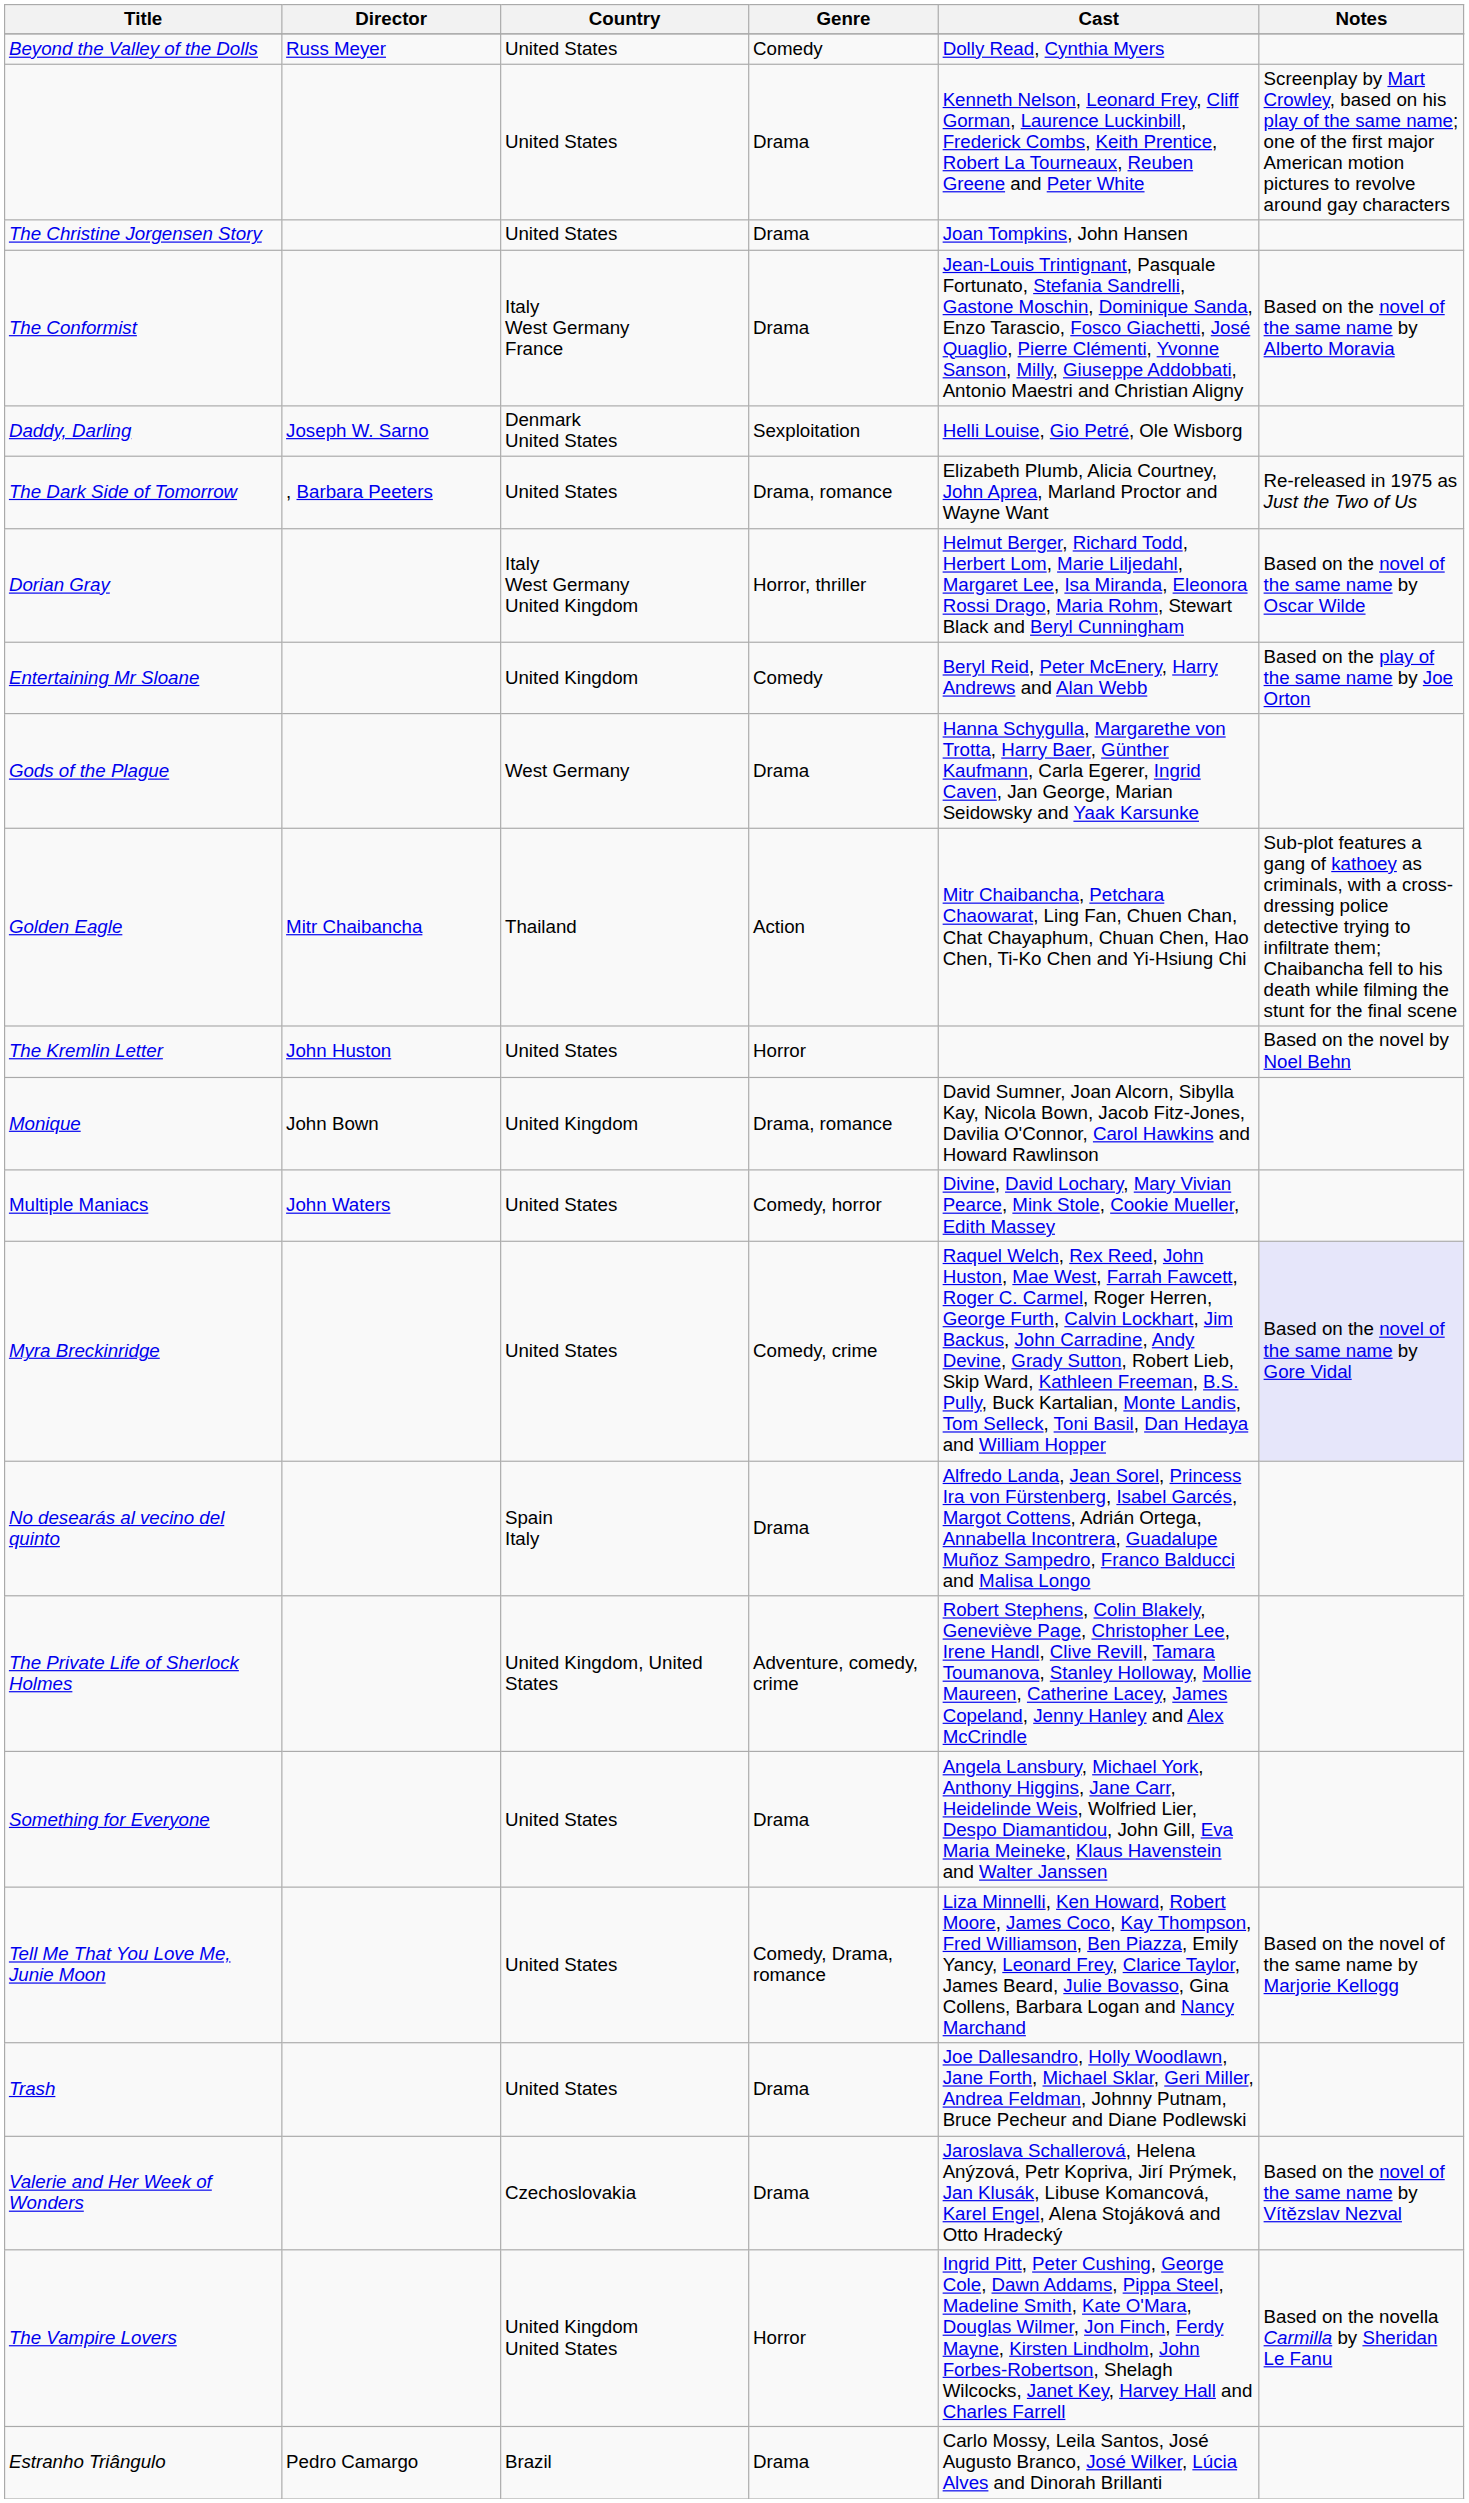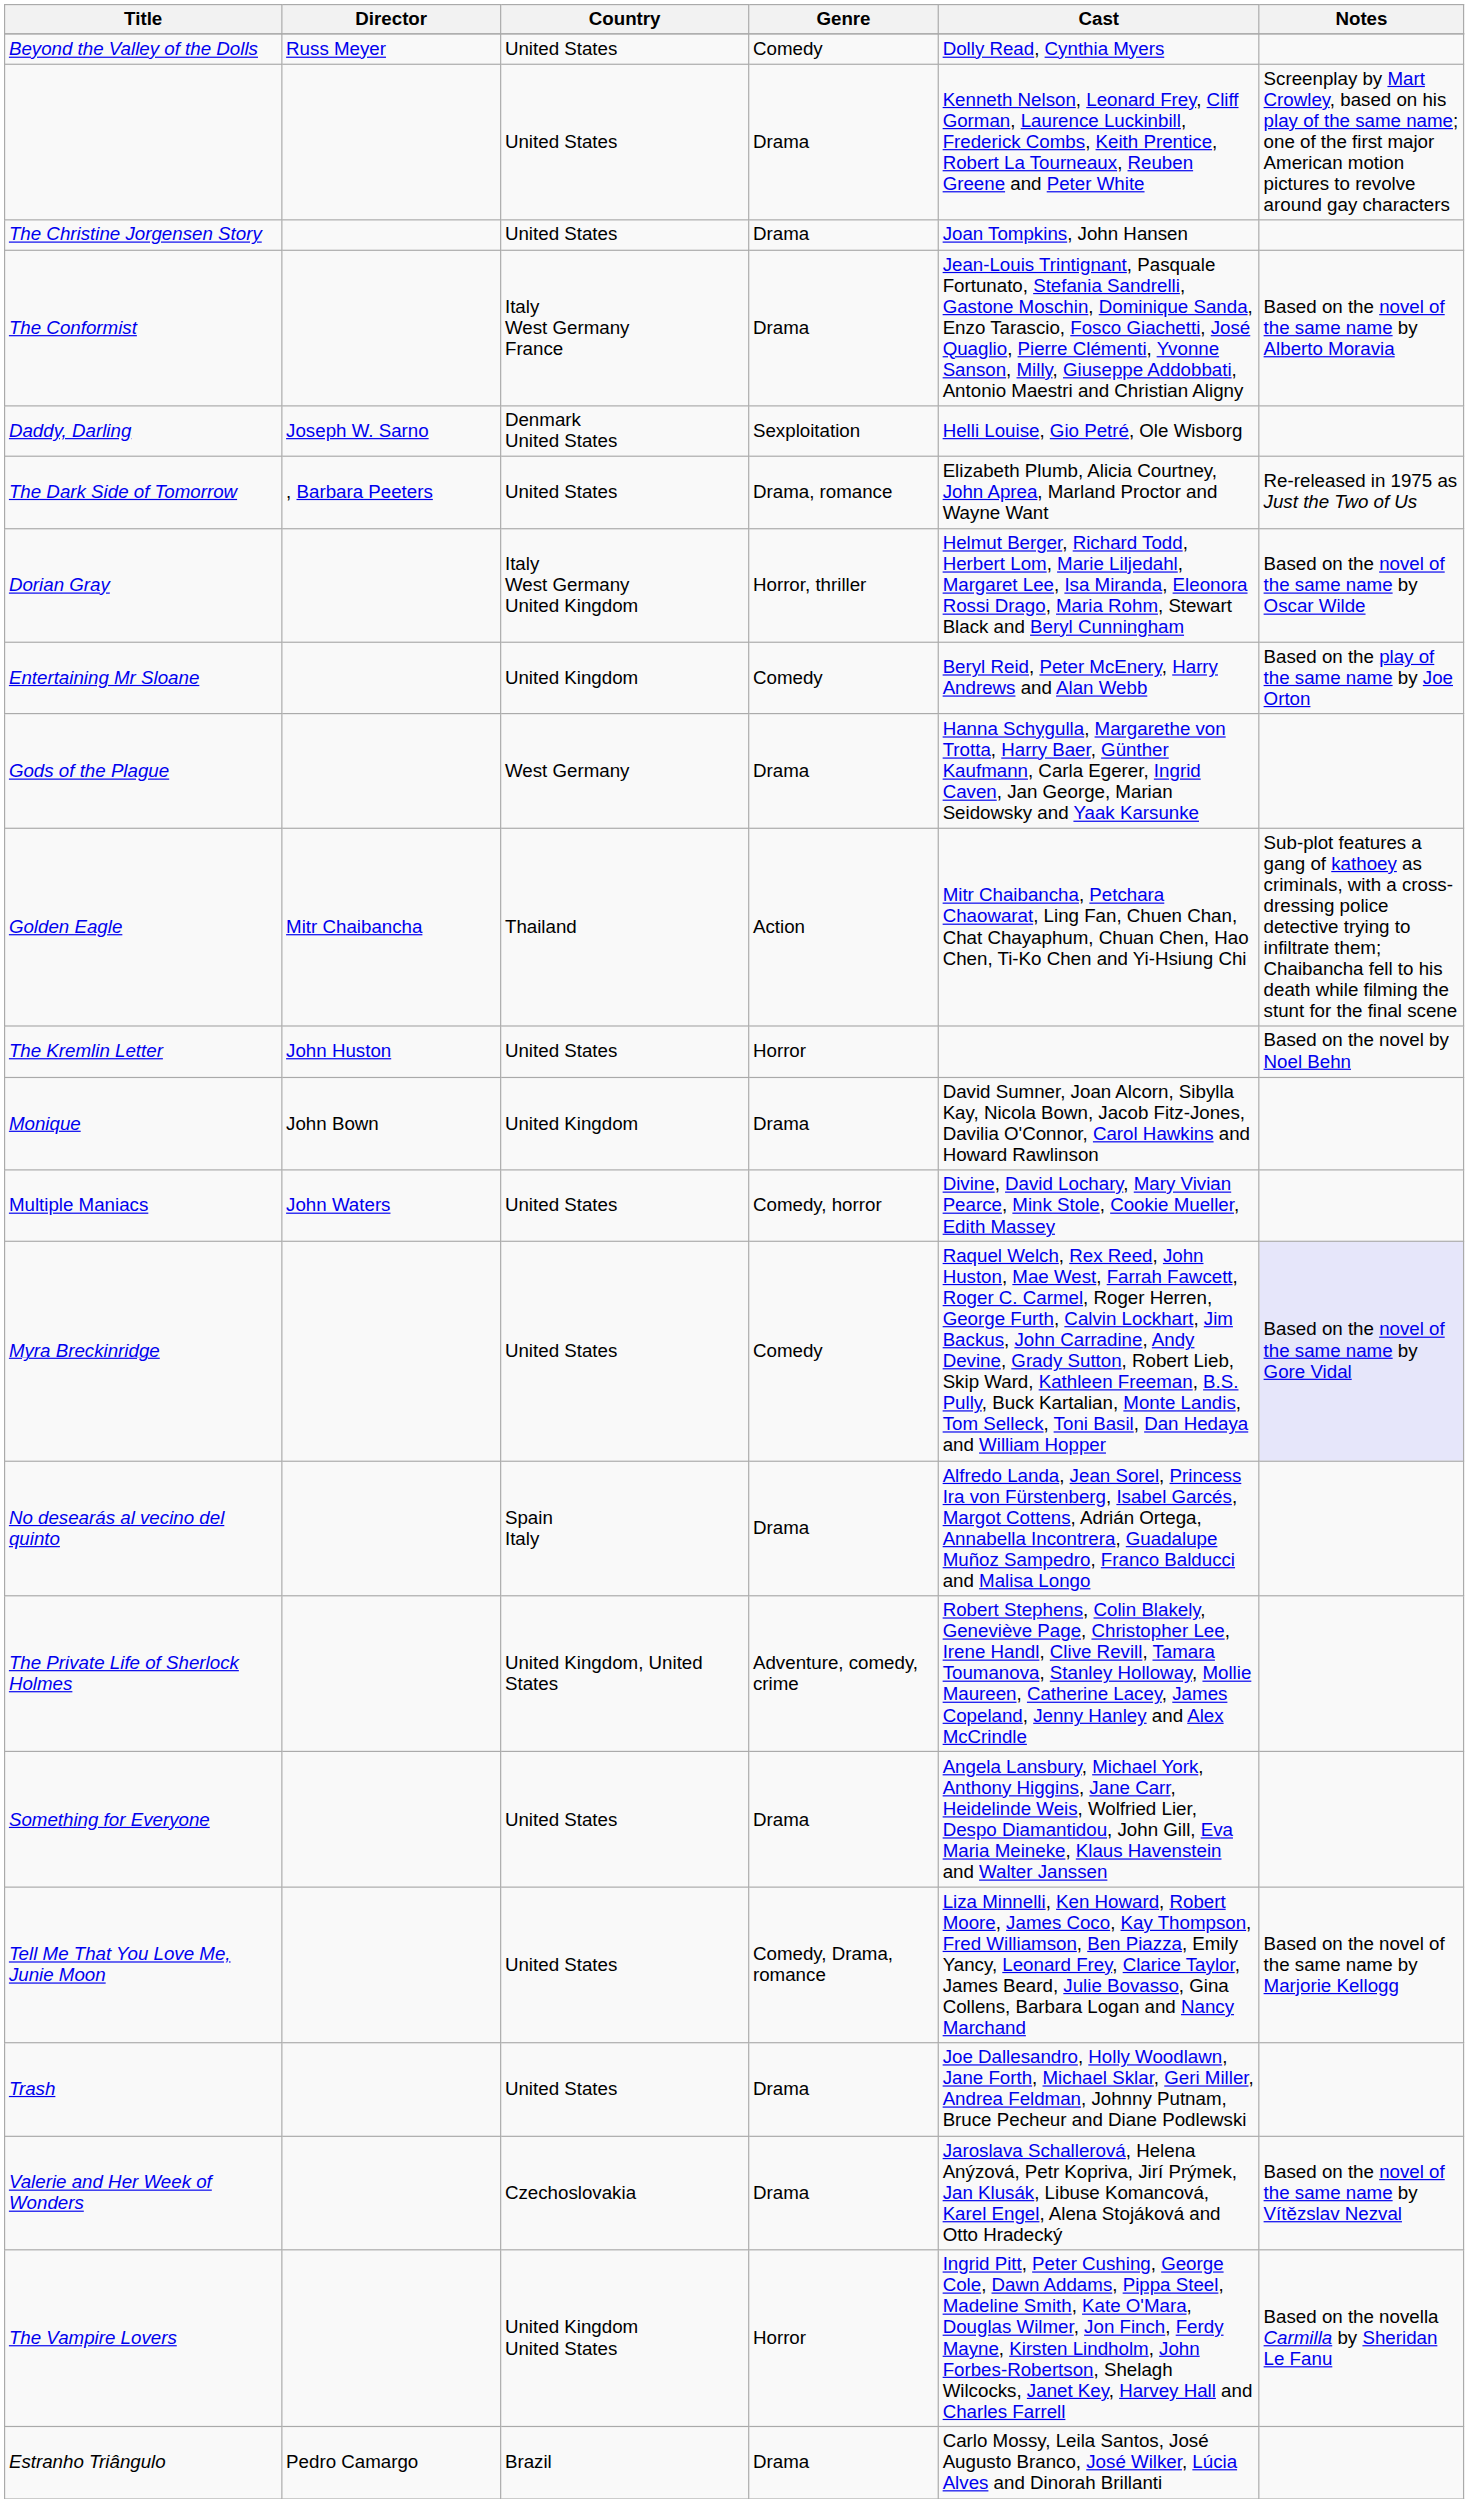 <table class="wikitable sortable">
 <tr>
 <th width="19%">Title</th>
 <th width="15%">Director</th>
 <th width="17%">Country</th>
 <th width="13%">Genre</th>
 <th width="22%">Cast</th>
 <th width="36%">Notes</th>
 </tr>
 <tr valign="top">
 </tr>
 <tr>
 <td><em><a href='#'>Beyond the Valley of the Dolls</a></em></td>
 <td><a href='#'>Russ Meyer</a></td>
 <td>United States</td>
 <td>Comedy</td>
 <td><a href='#'>Dolly Read</a>, <a href='#'>Cynthia Myers</a></td>
 <td></td>
 </tr>
 <tr>
 <td></td>
 <td></td>
 <td>United States</td>
 <td>Drama</td>
 <td><a href='#'>Kenneth Nelson</a>, <a href='#'>Leonard Frey</a>, <a href='#'>Cliff Gorman</a>, <a href='#'>Laurence Luckinbill</a>, <a href='#'>Frederick Combs</a>, <a href='#'>Keith Prentice</a>, <a href='#'>Robert La Tourneaux</a>, <a href='#'>Reuben Greene</a> and <a href='#'>Peter White</a></td>
 <td>Screenplay by <a href='#'>Mart Crowley</a>, based on his <a href='#'>play of the same name</a>; one of the first major American motion pictures to revolve around gay characters</td>
 </tr>
 <tr>
 <td><em><a href='#'>The Christine Jorgensen Story</a></em></td>
 <td></td>
 <td>United States</td>
 <td>Drama</td>
 <td><a href='#'>Joan Tompkins</a>, John Hansen</td>
 <td></td>
 </tr>
 <tr>
 <td><em><a href='#'>The Conformist</a></em></td>
 <td></td>
 <td>Italy<br>West Germany<br>France</td>
 <td>Drama</td>
 <td><a href='#'>Jean-Louis Trintignant</a>, Pasquale Fortunato, <a href='#'>Stefania Sandrelli</a>, <a href='#'>Gastone Moschin</a>, <a href='#'>Dominique Sanda</a>, Enzo Tarascio, <a href='#'>Fosco Giachetti</a>, <a href='#'>José Quaglio</a>, <a href='#'>Pierre Clémenti</a>, <a href='#'>Yvonne Sanson</a>, <a href='#'>Milly</a>, <a href='#'>Giuseppe Addobbati</a>, Antonio Maestri and Christian Aligny</td>
 <td>Based on the <a href='#'>novel of the same name</a> by <a href='#'>Alberto Moravia</a></td>
 </tr>
 <tr>
 <td><em><a href='#'>Daddy, Darling</a></em></td>
 <td><a href='#'>Joseph W. Sarno</a></td>
 <td>Denmark<br>United States</td>
 <td>Sexploitation</td>
 <td><a href='#'>Helli Louise</a>, <a href='#'>Gio Petré</a>, Ole Wisborg</td>
 <td></td>
 </tr>
 <tr>
 <td><em><a href='#'>The Dark Side of Tomorrow</a></em></td>
 <td>, <a href='#'>Barbara Peeters</a></td>
 <td>United States</td>
 <td>Drama, romance</td>
 <td>Elizabeth Plumb, Alicia Courtney, <a href='#'>John Aprea</a>, Marland Proctor and Wayne Want</td>
 <td>Re-released in 1975 as <em>Just the Two of Us</em></td>
 </tr>
 <tr>
 <td><em><a href='#'>Dorian Gray</a></em></td>
 <td></td>
 <td>Italy<br>West Germany<br>United Kingdom</td>
 <td>Horror, thriller</td>
 <td><a href='#'>Helmut Berger</a>, <a href='#'>Richard Todd</a>, <a href='#'>Herbert Lom</a>, <a href='#'>Marie Liljedahl</a>, <a href='#'>Margaret Lee</a>, <a href='#'>Isa Miranda</a>, <a href='#'>Eleonora Rossi Drago</a>, <a href='#'>Maria Rohm</a>, Stewart Black and <a href='#'>Beryl Cunningham</a></td>
 <td>Based on the <a href='#'>novel of the same name</a> by <a href='#'>Oscar Wilde</a></td>
 </tr>
 <tr>
 <td><em><a href='#'>Entertaining Mr Sloane</a></em></td>
 <td></td>
 <td>United Kingdom</td>
 <td>Comedy</td>
 <td><a href='#'>Beryl Reid</a>, <a href='#'>Peter McEnery</a>, <a href='#'>Harry Andrews</a> and <a href='#'>Alan Webb</a></td>
 <td>Based on the <a href='#'>play of the same name</a> by <a href='#'>Joe Orton</a></td>
 </tr>
 <tr>
 <td><em><a href='#'>Gods of the Plague</a></em></td>
 <td></td>
 <td>West Germany</td>
 <td>Drama</td>
 <td><a href='#'>Hanna Schygulla</a>, <a href='#'>Margarethe von Trotta</a>, <a href='#'>Harry Baer</a>, <a href='#'>Günther Kaufmann</a>, Carla Egerer, <a href='#'>Ingrid Caven</a>, Jan George, Marian Seidowsky and <a href='#'>Yaak Karsunke</a></td>
 <td></td>
 </tr>
 <tr>
 <td><em><a href='#'>Golden Eagle</a></em></td>
 <td><a href='#'>Mitr Chaibancha</a></td>
 <td>Thailand</td>
 <td>Action</td>
 <td><a href='#'>Mitr Chaibancha</a>, <a href='#'>Petchara Chaowarat</a>, Ling Fan, Chuen Chan, Chat Chayaphum, Chuan Chen, Hao Chen, Ti-Ko Chen and Yi-Hsiung Chi</td>
 <td>Sub-plot features a gang of <a href='#'>kathoey</a> as criminals, with a cross-dressing police detective trying to infiltrate them; Chaibancha fell to his death while filming the stunt for the final scene</td>
 </tr>
 <tr>
 <td><em><a href='#'>The Kremlin Letter</a></em></td>
 <td><a href='#'>John Huston</a></td>
 <td>United States</td>
 <td>Horror</td>
 <td></td>
 <td>Based on the novel by <a href='#'>Noel Behn</a></td>
 </tr>
 <tr>
 <td><em><a href='#'>Monique</a></em></td>
 <td>John Bown</td>
 <td>United Kingdom</td>
-<td>Drama, romance</td>
+<td>Drama</td>
 <td>David Sumner, Joan Alcorn, Sibylla Kay, Nicola Bown, Jacob Fitz-Jones, Davilia O'Connor, <a href='#'>Carol Hawkins</a> and Howard Rawlinson</td>
 <td></td>
 </tr>
 <tr>
 <td><a href='#'>Multiple Maniacs</a></td>
 <td><a href='#'>John Waters</a></td>
 <td>United States</td>
 <td>Comedy, horror</td>
 <td><a href='#'>Divine</a>, <a href='#'>David Lochary</a>, <a href='#'>Mary Vivian Pearce</a>, <a href='#'>Mink Stole</a>, <a href='#'>Cookie Mueller</a>, <a href='#'>Edith Massey</a></td>
 <td></td>
 </tr>
 <tr>
 <td><em><a href='#'>Myra Breckinridge</a></em></td>
 <td></td>
 <td>United States</td>
-<td>Comedy, crime</td>
+<td>Comedy</td>
 <td><a href='#'>Raquel Welch</a>, <a href='#'>Rex Reed</a>, <a href='#'>John Huston</a>, <a href='#'>Mae West</a>, <a href='#'>Farrah Fawcett</a>, <a href='#'>Roger C. Carmel</a>, Roger Herren, <a href='#'>George Furth</a>, <a href='#'>Calvin Lockhart</a>, <a href='#'>Jim Backus</a>, <a href='#'>John Carradine</a>, <a href='#'>Andy Devine</a>, <a href='#'>Grady Sutton</a>, Robert Lieb, Skip Ward, <a href='#'>Kathleen Freeman</a>, <a href='#'>B.S. Pully</a>, Buck Kartalian, <a href='#'>Monte Landis</a>, <a href='#'>Tom Selleck</a>, <a href='#'>Toni Basil</a>, <a href='#'>Dan Hedaya</a> and <a href='#'>William Hopper</a></td>
 <td style="background: lavender;">Based on the <a href='#'>novel of the same name</a> by <a href='#'>Gore Vidal</a></td>
 </tr>
 <tr>
 <td><em><a href='#'>No desearás al vecino del quinto</a></em></td>
 <td></td>
 <td>Spain<br>Italy</td>
 <td>Drama</td>
 <td><a href='#'>Alfredo Landa</a>, <a href='#'>Jean Sorel</a>, <a href='#'>Princess Ira von Fürstenberg</a>, <a href='#'>Isabel Garcés</a>, <a href='#'>Margot Cottens</a>, Adrián Ortega, <a href='#'>Annabella Incontrera</a>, <a href='#'>Guadalupe Muñoz Sampedro</a>, <a href='#'>Franco Balducci</a> and <a href='#'>Malisa Longo</a></td>
 <td></td>
 </tr>
 <tr>
 <td><em><a href='#'>The Private Life of Sherlock Holmes</a></em></td>
 <td></td>
 <td>United Kingdom, United States</td>
 <td>Adventure, comedy, crime</td>
 <td><a href='#'>Robert Stephens</a>, <a href='#'>Colin Blakely</a>, <a href='#'>Geneviève Page</a>, <a href='#'>Christopher Lee</a>, <a href='#'>Irene Handl</a>, <a href='#'>Clive Revill</a>, <a href='#'>Tamara Toumanova</a>, <a href='#'>Stanley Holloway</a>, <a href='#'>Mollie Maureen</a>, <a href='#'>Catherine Lacey</a>, <a href='#'>James Copeland</a>, <a href='#'>Jenny Hanley</a> and <a href='#'>Alex McCrindle</a></td>
 <td></td>
 </tr>
 <tr>
 <td><em><a href='#'>Something for Everyone</a></em></td>
 <td></td>
 <td>United States</td>
 <td>Drama</td>
 <td><a href='#'>Angela Lansbury</a>, <a href='#'>Michael York</a>, <a href='#'>Anthony Higgins</a>, <a href='#'>Jane Carr</a>, <a href='#'>Heidelinde Weis</a>, Wolfried Lier, <a href='#'>Despo Diamantidou</a>, John Gill, <a href='#'>Eva Maria Meineke</a>, <a href='#'>Klaus Havenstein</a> and <a href='#'>Walter Janssen</a></td>
 <td></td>
 </tr>
 <tr>
 <td><em><a href='#'>Tell Me That You Love Me, Junie Moon</a></em></td>
 <td></td>
 <td>United States</td>
 <td>Comedy, Drama, romance</td>
 <td><a href='#'>Liza Minnelli</a>, <a href='#'>Ken Howard</a>, <a href='#'>Robert Moore</a>, <a href='#'>James Coco</a>, <a href='#'>Kay Thompson</a>, <a href='#'>Fred Williamson</a>, <a href='#'>Ben Piazza</a>, Emily Yancy, <a href='#'>Leonard Frey</a>, <a href='#'>Clarice Taylor</a>, James Beard, <a href='#'>Julie Bovasso</a>, Gina Collens, Barbara Logan and <a href='#'>Nancy Marchand</a></td>
 <td>Based on the novel of the same name by <a href='#'>Marjorie Kellogg</a></td>
 </tr>
 <tr>
 <td><em><a href='#'>Trash</a></em></td>
 <td></td>
 <td>United States</td>
 <td>Drama</td>
 <td><a href='#'>Joe Dallesandro</a>, <a href='#'>Holly Woodlawn</a>, <a href='#'>Jane Forth</a>, <a href='#'>Michael Sklar</a>, <a href='#'>Geri Miller</a>, <a href='#'>Andrea Feldman</a>, Johnny Putnam, Bruce Pecheur and Diane Podlewski</td>
 <td></td>
 </tr>
 <tr>
 <td><em><a href='#'>Valerie and Her Week of Wonders</a></em></td>
 <td></td>
 <td>Czechoslovakia</td>
 <td>Drama</td>
 <td><a href='#'>Jaroslava Schallerová</a>, Helena Anýzová, Petr Kopriva, Jirí Prýmek, <a href='#'>Jan Klusák</a>, Libuse Komancová, <a href='#'>Karel Engel</a>, Alena Stojáková and Otto Hradecký</td>
 <td>Based on the <a href='#'>novel of the same name</a> by <a href='#'>Vítězslav Nezval</a></td>
 </tr>
 <tr>
 <td><em><a href='#'>The Vampire Lovers</a></em></td>
 <td></td>
 <td>United Kingdom<br>United States</td>
 <td>Horror</td>
 <td><a href='#'>Ingrid Pitt</a>, <a href='#'>Peter Cushing</a>, <a href='#'>George Cole</a>, <a href='#'>Dawn Addams</a>, <a href='#'>Pippa Steel</a>, <a href='#'>Madeline Smith</a>, <a href='#'>Kate O'Mara</a>, <a href='#'>Douglas Wilmer</a>, <a href='#'>Jon Finch</a>, <a href='#'>Ferdy Mayne</a>, <a href='#'>Kirsten Lindholm</a>, <a href='#'>John Forbes-Robertson</a>, Shelagh Wilcocks, <a href='#'>Janet Key</a>, <a href='#'>Harvey Hall</a> and <a href='#'>Charles Farrell</a></td>
 <td>Based on the novella <em><a href='#'>Carmilla</a></em> by <a href='#'>Sheridan Le Fanu</a></td>
 </tr>
 <tr>
 <td><em>Estranho Triângulo</em></td>
 <td>Pedro Camargo</td>
 <td>Brazil</td>
 <td>Drama</td>
 <td>Carlo Mossy, Leila Santos, José Augusto Branco, <a href='#'>José Wilker</a>, <a href='#'>Lúcia Alves</a> and Dinorah Brillanti</td>
 <td></td>
 </tr>
 </table>
